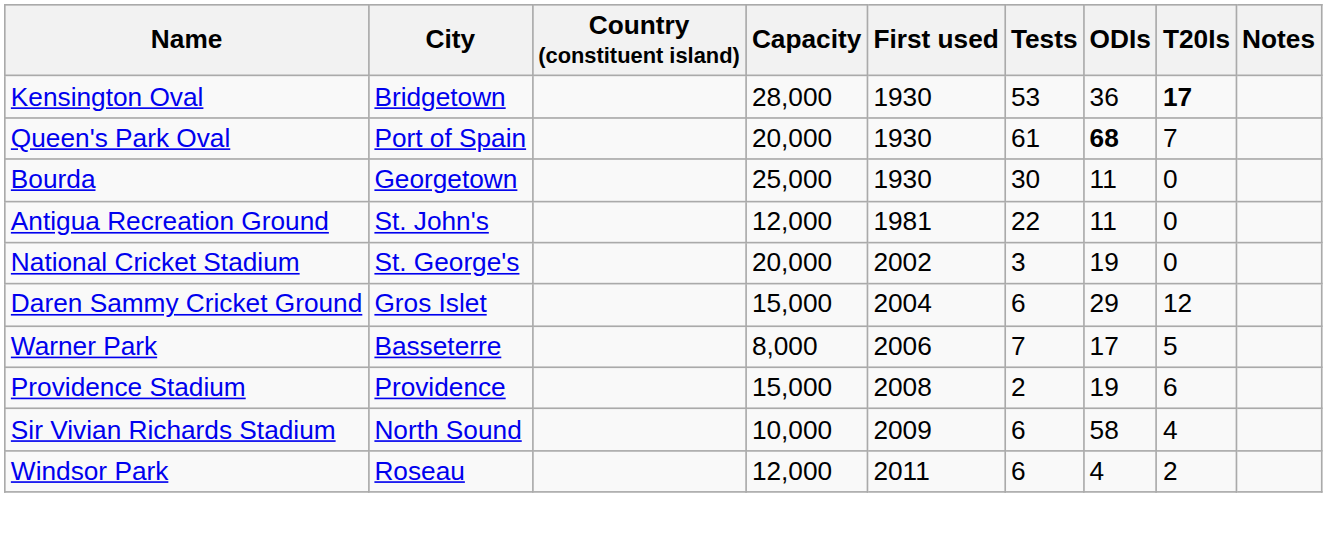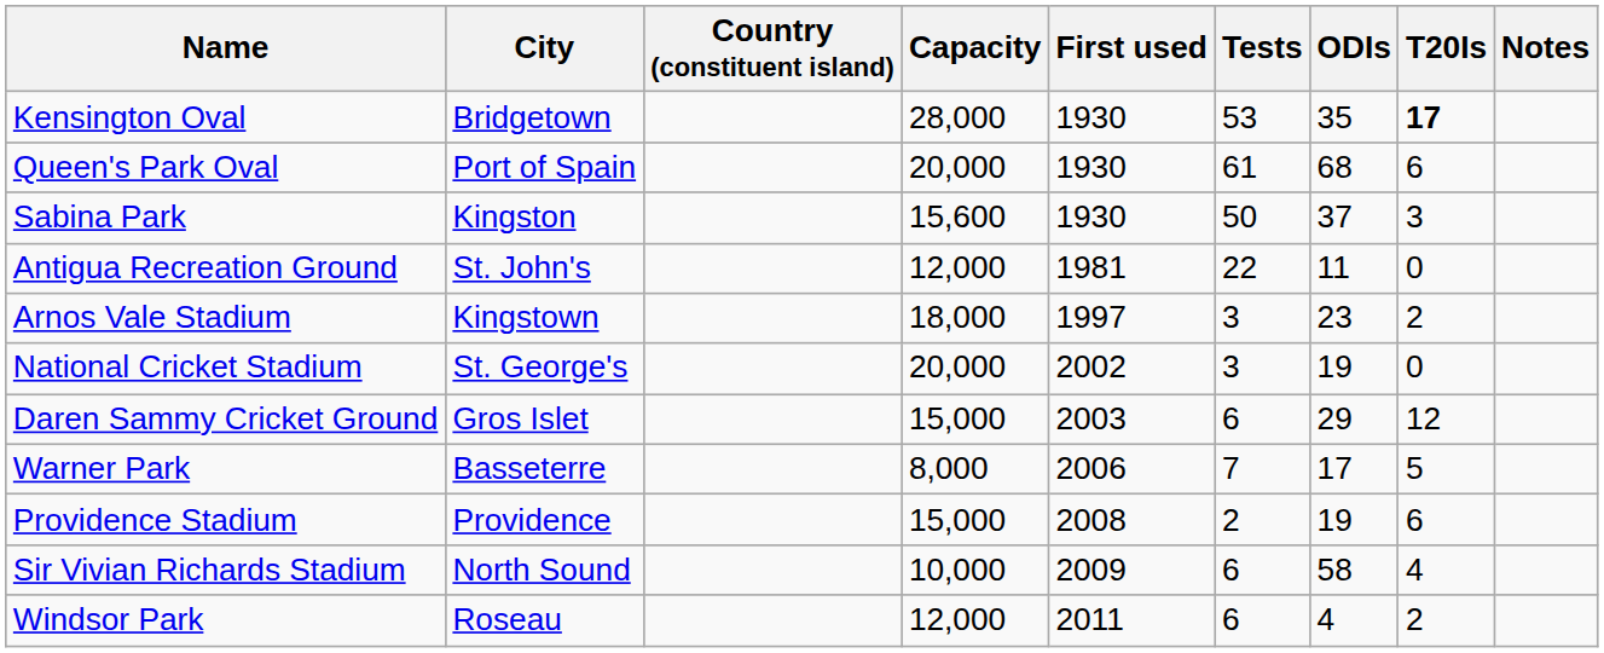 <table class ="wikitable sortable">
 <tr>
 <th>Name</th>
 <th>City</th>
 <th>Country<br><small>(constituent island)</small></th>
 <th>Capacity</th>
 <th>First used</th>
 <th>Tests</th>
 <th>ODIs</th>
 <th>T20Is</th>
 <th>Notes</th>
 </tr>
 <tr>
 <td><a href='#'>Kensington Oval</a></td>
 <td><a href='#'>Bridgetown</a></td>
 <td></td>
 <td>28,000</td>
 <td>1930</td>
 <td>53</td>
-<td>36</td>
+<td>35</td>
 <td><strong>17</strong></td>
 <td></td>
 </tr>
 <tr>
 <td><a href='#'>Queen's Park Oval</a></td>
 <td><a href='#'>Port of Spain</a></td>
 <td></td>
 <td>20,000</td>
 <td>1930</td>
 <td>61</td>
-<td><strong>68</strong></td>
-<td>7</td>
+<td>68</td>
+<td>6</td>
 <td></td>
 </tr>
 <tr>
-<td><a href='#'>Bourda</a></td>
-<td><a href='#'>Georgetown</a></td>
+<td><a href='#'>Sabina Park</a></td>
+<td><a href='#'>Kingston</a></td>
 <td></td>
-<td>25,000</td>
+<td>15,600</td>
 <td>1930</td>
-<td>30</td>
-<td>11</td>
-<td>0</td>
+<td>50</td>
+<td>37</td>
+<td>3</td>
 <td></td>
 </tr>
 <tr>
 <td><a href='#'>Antigua Recreation Ground</a></td>
 <td><a href='#'>St. John's</a></td>
 <td></td>
 <td>12,000</td>
 <td>1981</td>
 <td>22</td>
 <td>11</td>
 <td>0</td>
+<td></td>
+</tr>
+<tr>
+<td><a href='#'>Arnos Vale Stadium</a></td>
+<td><a href='#'>Kingstown</a></td>
+<td></td>
+<td>18,000</td>
+<td>1997</td>
+<td>3</td>
+<td>23</td>
+<td>2</td>
 <td></td>
 </tr>
 <tr>
 <td><a href='#'>National Cricket Stadium</a></td>
 <td><a href='#'>St. George's</a></td>
 <td></td>
 <td>20,000</td>
 <td>2002</td>
 <td>3</td>
 <td>19</td>
 <td>0</td>
 <td></td>
 </tr>
 <tr>
 <td><a href='#'>Daren Sammy Cricket Ground</a></td>
 <td><a href='#'>Gros Islet</a></td>
 <td></td>
 <td>15,000</td>
-<td>2004</td>
+<td>2003</td>
 <td>6</td>
 <td>29</td>
 <td>12</td>
 <td></td>
 </tr>
 <tr>
 <td><a href='#'>Warner Park</a></td>
 <td><a href='#'>Basseterre</a></td>
 <td></td>
 <td>8,000</td>
 <td>2006</td>
 <td>7</td>
 <td>17</td>
 <td>5</td>
 <td></td>
 </tr>
 <tr>
 <td><a href='#'>Providence Stadium</a></td>
 <td><a href='#'>Providence</a></td>
 <td></td>
 <td>15,000</td>
 <td>2008</td>
 <td>2</td>
 <td>19</td>
 <td>6</td>
 <td></td>
 </tr>
 <tr>
 <td><a href='#'>Sir Vivian Richards Stadium</a></td>
 <td><a href='#'>North Sound</a></td>
 <td></td>
 <td>10,000</td>
 <td>2009</td>
 <td>6</td>
 <td>58</td>
 <td>4</td>
 <td></td>
 </tr>
 <tr>
 <td><a href='#'>Windsor Park</a></td>
 <td><a href='#'>Roseau</a></td>
 <td></td>
 <td>12,000</td>
 <td>2011</td>
 <td>6</td>
 <td>4</td>
 <td>2</td>
 <td></td>
 </tr>
 </table>
